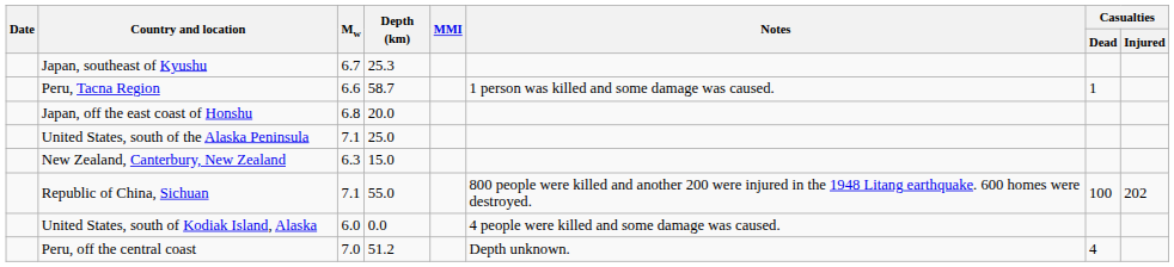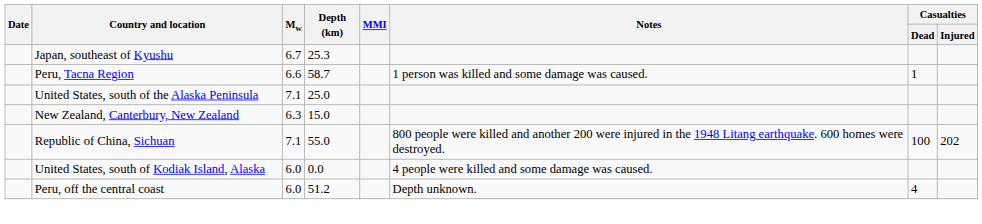 <table class="wikitable sortable sort-under" style="border:1px black; margin-left:1em;">
 <tr>
 <th rowspan="2"><small>Date</small></th>
 <th rowspan="2" style="width: 310px"><small>Country and location</small></th>
 <th rowspan="2"><small>M<sub>w</sub></small></th>
 <th rowspan="2"><small>Depth (km)</small></th>
 <th rowspan="2"><small><a href='#'>MMI</a></small></th>
 <th rowspan="2" class="unsortable"><small>Notes</small></th>
 <th colspan="2"><small>Casualties</small></th>
 </tr>
 <tr>
 <th><small>Dead</small></th>
 <th><small>Injured</small></th>
 </tr>
 <tr>
 <td></td>
 <td>Japan, southeast of <a href='#'>Kyushu</a></td>
 <td>6.7</td>
 <td>25.3</td>
 <td></td>
 <td></td>
 <td></td>
 <td></td>
 </tr>
 <tr>
 <td></td>
 <td>Peru, <a href='#'>Tacna Region</a></td>
 <td>6.6</td>
 <td>58.7</td>
 <td></td>
 <td>1 person was killed and some damage was caused.</td>
 <td>1</td>
-<td></td>
-</tr>
-<tr>
-<td></td>
-<td>Japan, off the east coast of <a href='#'>Honshu</a></td>
-<td>6.8</td>
-<td>20.0</td>
-<td></td>
-<td></td>
-<td></td>
 <td></td>
 </tr>
 <tr>
 <td></td>
 <td>United States, south of the <a href='#'>Alaska Peninsula</a></td>
 <td>7.1</td>
 <td>25.0</td>
 <td></td>
 <td></td>
 <td></td>
 <td></td>
 </tr>
 <tr>
 <td></td>
 <td>New Zealand, <a href='#'>Canterbury, New Zealand</a></td>
 <td>6.3</td>
 <td>15.0</td>
 <td></td>
 <td></td>
 <td></td>
 <td></td>
 </tr>
 <tr>
 <td></td>
 <td>Republic of China, <a href='#'>Sichuan</a></td>
 <td>7.1</td>
 <td>55.0</td>
 <td></td>
 <td>800 people were killed and another 200 were injured in the <a href='#'>1948 Litang earthquake</a>. 600 homes were destroyed.</td>
 <td>100</td>
 <td>202</td>
 </tr>
 <tr>
 <td></td>
 <td>United States, south of <a href='#'>Kodiak Island</a>, <a href='#'>Alaska</a></td>
 <td>6.0</td>
 <td>0.0</td>
 <td></td>
 <td>4 people were killed and some damage was caused.</td>
 <td></td>
 <td></td>
 </tr>
 <tr>
 <td></td>
 <td>Peru, off the central coast</td>
-<td>7.0</td>
+<td>6.0</td>
 <td>51.2</td>
 <td></td>
 <td>Depth unknown.</td>
 <td>4</td>
 <td></td>
 </tr>
 </table>
